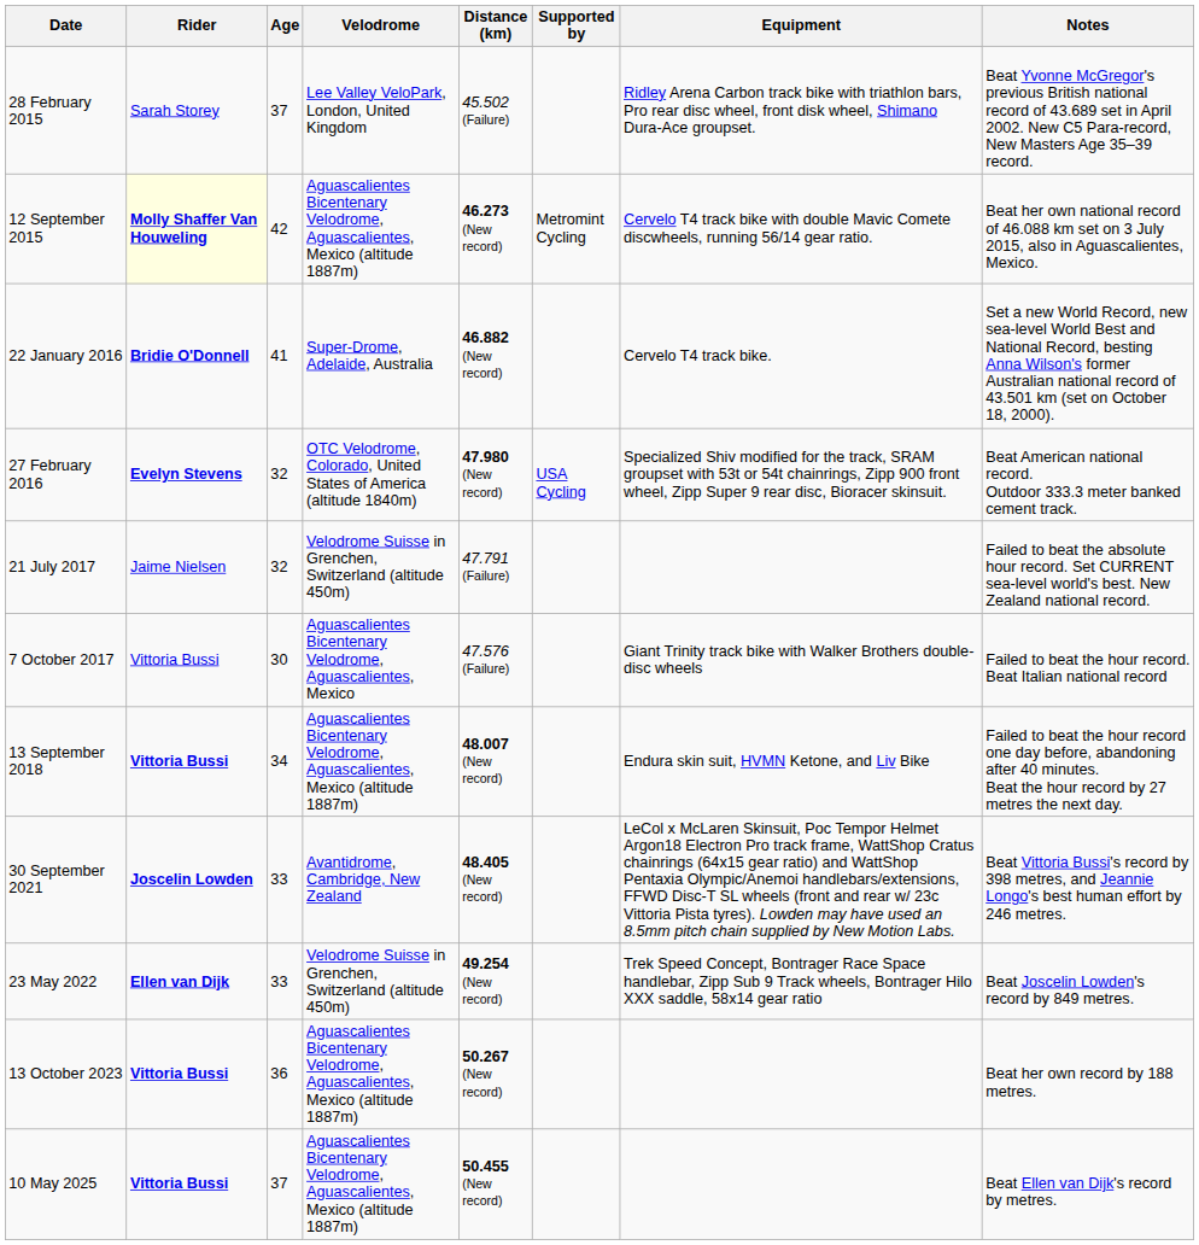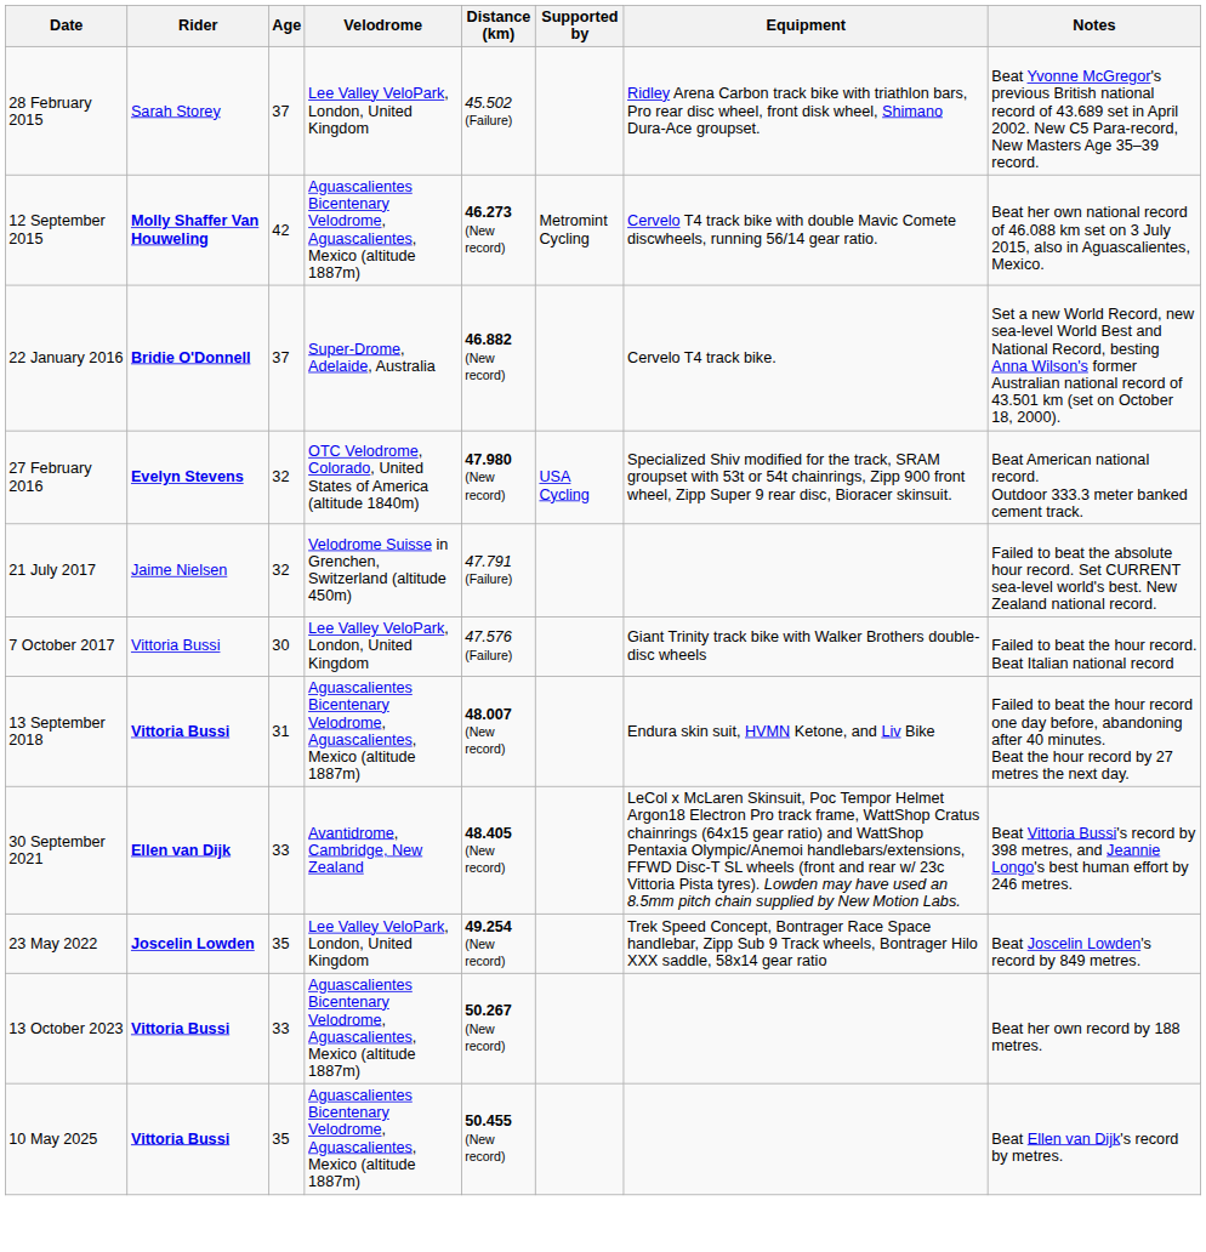 <table class="wikitable sortable">
 <tr>
 <th width=120>Date</th>
 <th width=140>Rider</th>
 <th>Age</th>
 <th>Velodrome</th>
 <th>Distance (km)</th>
 <th>Supported by</th>
 <th>Equipment</th>
 <th>Notes</th>
 </tr>
 <tr>
 <td>28 February 2015</td>
 <td> <a href='#'>Sarah Storey</a></td>
 <td>37</td>
 <td><a href='#'>Lee Valley VeloPark</a>, London, United Kingdom</td>
 <td><em>45.502</em><br><small>(Failure)</small></td>
 <td></td>
 <td><a href='#'>Ridley</a> Arena Carbon track bike with triathlon bars, Pro rear disc wheel, front disk wheel, <a href='#'>Shimano</a> Dura-Ace groupset.</td>
 <td><br> Beat <a href='#'>Yvonne McGregor</a>'s previous British national record of 43.689 set in April 2002. New C5 Para-record, New Masters Age 35–39 record.</td>
 </tr>
 <tr>
 <td>12 September 2015</td>
-<td style="background: lightyellow;"> <strong><a href='#'>Molly Shaffer Van Houweling</a></strong></td>
+<td> <strong><a href='#'>Molly Shaffer Van Houweling</a></strong></td>
 <td>42</td>
 <td><a href='#'>Aguascalientes Bicentenary Velodrome</a>, <a href='#'>Aguascalientes</a>, Mexico (altitude 1887m)</td>
 <td><strong>46.273</strong> <br><small>(New record)</small></td>
 <td>Metromint Cycling</td>
 <td><a href='#'>Cervelo</a> T4 track bike with double Mavic Comete discwheels, running 56/14 gear ratio.</td>
 <td> <br> Beat her own national record of 46.088 km set on 3 July 2015, also in Aguascalientes, Mexico.<br></td>
 </tr>
 <tr>
 <td>22 January 2016</td>
 <td> <strong><a href='#'>Bridie O'Donnell</a></strong></td>
-<td>41</td>
+<td>37</td>
 <td><a href='#'>Super-Drome</a>, <a href='#'>Adelaide</a>, Australia</td>
 <td><strong>46.882</strong> <br><small>(New record)</small></td>
 <td></td>
 <td>Cervelo T4 track bike.</td>
 <td>  <br> Set a new World Record, new sea-level World Best and National Record, besting <a href='#'>Anna Wilson's</a> former Australian national record of 43.501 km (set on October 18, 2000).</td>
 </tr>
 <tr>
 <td>27 February 2016</td>
 <td> <strong><a href='#'>Evelyn Stevens</a></strong></td>
 <td>32</td>
 <td><a href='#'>OTC Velodrome</a>, <a href='#'>Colorado</a>, United States of America (altitude 1840m)</td>
 <td><strong>47.980</strong><br><small>(New record)</small></td>
 <td><br> <a href='#'>USA Cycling</a></td>
 <td>Specialized Shiv modified for the track, SRAM groupset with 53t or 54t chainrings, Zipp 900 front wheel, Zipp Super 9 rear disc, Bioracer skinsuit.</td>
 <td> <br>Beat American national record.<br>Outdoor 333.3 meter banked cement track.</td>
 </tr>
 <tr>
 <td>21 July 2017</td>
 <td> <a href='#'>Jaime Nielsen</a></td>
 <td>32</td>
 <td><a href='#'>Velodrome Suisse</a> in Grenchen, Switzerland (altitude 450m)</td>
 <td><em>47.791</em><br><small>(Failure)</small></td>
 <td></td>
 <td></td>
 <td>  <br>Failed to beat the absolute hour record. Set CURRENT sea-level world's best. New Zealand national record.</td>
 </tr>
 <tr>
 <td>7 October 2017</td>
 <td> <a href='#'>Vittoria Bussi</a></td>
 <td>30</td>
-<td><a href='#'>Aguascalientes Bicentenary Velodrome</a>, <a href='#'>Aguascalientes</a>, Mexico</td>
+<td><a href='#'>Lee Valley VeloPark</a>, London, United Kingdom</td>
 <td><em>47.576</em><br><small>(Failure)</small></td>
 <td></td>
 <td>Giant Trinity track bike with Walker Brothers double-disc wheels</td>
 <td> <br> Failed to beat the hour record.<br>  Beat Italian national record</td>
 </tr>
 <tr>
 <td>13 September 2018</td>
 <td> <strong><a href='#'>Vittoria Bussi</a></strong></td>
-<td>34</td>
+<td>31</td>
 <td><a href='#'>Aguascalientes Bicentenary Velodrome</a>, <a href='#'>Aguascalientes</a>, Mexico (altitude 1887m)</td>
 <td><strong>48.007</strong><br><small>(New record)</small></td>
 <td></td>
 <td>Endura skin suit, <a href='#'>HVMN</a> Ketone, and <a href='#'>Liv</a> Bike </td>
 <td>  <br>Failed to beat the hour record one day before, abandoning after 40 minutes.<br>Beat the hour record by 27 metres the next day.</td>
 </tr>
 <tr>
 <td>30 September 2021</td>
-<td> <strong><a href='#'>Joscelin Lowden</a></strong></td>
+<td> <strong><a href='#'>Ellen van Dijk</a></strong></td>
 <td>33</td>
 <td><a href='#'>Avantidrome</a>, <a href='#'>Cambridge, New Zealand</a></td>
 <td><strong>48.405</strong><br> <small>(New record)</small></td>
 <td> </td>
 <td>LeCol x McLaren Skinsuit, Poc Tempor Helmet Argon18 Electron Pro track frame, WattShop Cratus chainrings (64x15 gear ratio) and WattShop Pentaxia Olympic/Anemoi handlebars/extensions, FFWD Disc-T SL wheels (front and rear w/ 23c Vittoria Pista tyres). <em>Lowden may have used an 8.5mm pitch chain supplied by New Motion Labs.</em></td>
 <td><br>Beat <a href='#'>Vittoria Bussi</a>'s record by 398 metres, and <a href='#'>Jeannie Longo</a>'s best human effort by 246 metres.</td>
 </tr>
 <tr>
 <td>23 May 2022</td>
-<td> <strong><a href='#'>Ellen van Dijk</a></strong></td>
-<td>33</td>
-<td><a href='#'>Velodrome Suisse</a> in Grenchen, Switzerland (altitude 450m)</td>
+<td> <strong><a href='#'>Joscelin Lowden</a></strong></td>
+<td>35</td>
+<td><a href='#'>Lee Valley VeloPark</a>, London, United Kingdom</td>
 <td><strong>49.254</strong> <br> <small>(New record)</small></td>
 <td></td>
 <td>Trek Speed Concept, Bontrager Race Space handlebar, Zipp Sub 9 Track wheels, Bontrager Hilo XXX saddle, 58x14 gear ratio</td>
 <td><br>Beat <a href='#'>Joscelin Lowden</a>'s record by 849 metres.</td>
 </tr>
 <tr>
 <td>13 October 2023</td>
 <td> <strong><a href='#'>Vittoria Bussi</a></strong></td>
-<td>36</td>
+<td>33</td>
 <td><a href='#'>Aguascalientes Bicentenary Velodrome</a>, <a href='#'>Aguascalientes</a>, Mexico (altitude 1887m)</td>
 <td><strong>50.267</strong> <br> <small>(New record)</small></td>
 <td></td>
 <td></td>
 <td><br>Beat her own record by 188 metres.</td>
 </tr>
 <tr>
 <td>10 May 2025</td>
 <td> <strong><a href='#'>Vittoria Bussi</a></strong></td>
-<td>37</td>
+<td>35</td>
 <td><a href='#'>Aguascalientes Bicentenary Velodrome</a>, <a href='#'>Aguascalientes</a>, Mexico (altitude 1887m)</td>
 <td><strong>50.455</strong> <br> <small>(New record)</small></td>
 <td></td>
 <td></td>
 <td><br>Beat <a href='#'>Ellen van Dijk</a>'s record by  metres.</td>
 </tr>
 </table>
